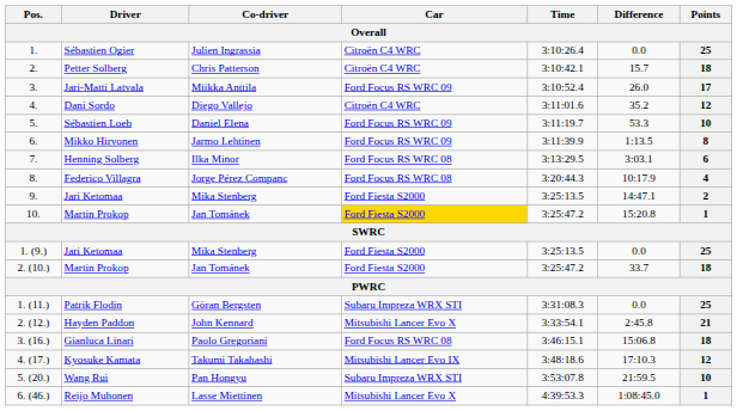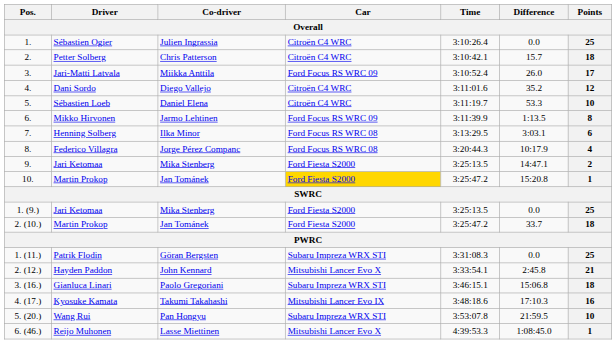 <table class="wikitable" width="100%" style="text-align: center; font-size: 90%; max-width: 950px;">
 <tr>
 <th>Pos.</th>
 <th>Driver</th>
 <th>Co-driver</th>
 <th>Car</th>
 <th>Time</th>
 <th>Difference</th>
 <th>Points</th>
 </tr>
 <tr>
 <th colspan=7>Overall</th>
 </tr>
 <tr>
 <td>1.</td>
 <td align="left"> <a href='#'>Sébastien Ogier</a></td>
 <td align="left"> <a href='#'>Julien Ingrassia</a></td>
 <td align="left"><a href='#'>Citroën C4 WRC</a></td>
 <td>3:10:26.4</td>
 <td>0.0</td>
 <th>25</th>
 </tr>
 <tr>
 <td>2.</td>
 <td align="left"> <a href='#'>Petter Solberg</a></td>
 <td align="left"> <a href='#'>Chris Patterson</a></td>
 <td align="left"><a href='#'>Citroën C4 WRC</a></td>
 <td>3:10:42.1</td>
 <td>15.7</td>
 <th>18</th>
 </tr>
 <tr>
 <td>3.</td>
 <td align="left"> <a href='#'>Jari-Matti Latvala</a></td>
 <td align="left"> <a href='#'>Miikka Anttila</a></td>
 <td align="left"><a href='#'>Ford Focus RS WRC 09</a></td>
 <td>3:10:52.4</td>
 <td>26.0</td>
 <th>17</th>
 </tr>
 <tr>
 <td>4.</td>
 <td align="left"> <a href='#'>Dani Sordo</a></td>
 <td align="left"> <a href='#'>Diego Vallejo</a></td>
 <td align="left"><a href='#'>Citroën C4 WRC</a></td>
 <td>3:11:01.6</td>
 <td>35.2</td>
 <th>12</th>
 </tr>
 <tr>
 <td>5.</td>
 <td align="left"> <a href='#'>Sébastien Loeb</a></td>
 <td align="left"> <a href='#'>Daniel Elena</a></td>
-<td align="left"><a href='#'>Ford Focus RS WRC 09</a></td>
+<td align="left"><a href='#'>Citroën C4 WRC</a></td>
 <td>3:11:19.7</td>
 <td>53.3</td>
 <th>10</th>
 </tr>
 <tr>
 <td>6.</td>
 <td align="left"> <a href='#'>Mikko Hirvonen</a></td>
 <td align="left"> <a href='#'>Jarmo Lehtinen</a></td>
 <td align="left"><a href='#'>Ford Focus RS WRC 09</a></td>
 <td>3:11:39.9</td>
 <td>1:13.5</td>
 <th>8</th>
 </tr>
 <tr>
 <td>7.</td>
 <td align="left"> <a href='#'>Henning Solberg</a></td>
 <td align="left"> <a href='#'>Ilka Minor</a></td>
 <td align="left"><a href='#'>Ford Focus RS WRC 08</a></td>
 <td>3:13:29.5</td>
 <td>3:03.1</td>
 <th>6</th>
 </tr>
 <tr>
 <td>8.</td>
 <td align="left"> <a href='#'>Federico Villagra</a></td>
 <td align="left"> <a href='#'>Jorge Pérez Companc</a></td>
 <td align="left"><a href='#'>Ford Focus RS WRC 08</a></td>
 <td>3:20:44.3</td>
 <td>10:17.9</td>
 <th>4</th>
 </tr>
 <tr>
 <td>9.</td>
 <td align="left"> <a href='#'>Jari Ketomaa</a></td>
 <td align="left"> <a href='#'>Mika Stenberg</a></td>
 <td align="left"><a href='#'>Ford Fiesta S2000</a></td>
 <td>3:25:13.5</td>
 <td>14:47.1</td>
 <th>2</th>
 </tr>
 <tr>
 <td>10.</td>
 <td align="left"> <a href='#'>Martin Prokop</a></td>
 <td align="left"> <a href='#'>Jan Tománek</a></td>
 <td align="left" style="background: gold;"><a href='#'>Ford Fiesta S2000</a></td>
 <td>3:25:47.2</td>
 <td>15:20.8</td>
 <th>1</th>
 </tr>
 <tr>
 <th colspan=7>SWRC</th>
 </tr>
 <tr>
 <td>1. (9.)</td>
 <td align="left"> <a href='#'>Jari Ketomaa</a></td>
 <td align="left"> <a href='#'>Mika Stenberg</a></td>
 <td align="left"><a href='#'>Ford Fiesta S2000</a></td>
 <td>3:25:13.5</td>
 <td>0.0</td>
 <th>25</th>
 </tr>
 <tr>
 <td>2. (10.)</td>
 <td align="left"> <a href='#'>Martin Prokop</a></td>
 <td align="left"> <a href='#'>Jan Tománek</a></td>
 <td align="left"><a href='#'>Ford Fiesta S2000</a></td>
 <td>3:25:47.2</td>
 <td>33.7</td>
 <th>18</th>
 </tr>
 <tr>
 <th colspan=7>PWRC</th>
 </tr>
 <tr>
 <td>1. (11.)</td>
 <td align="left"> <a href='#'>Patrik Flodin</a></td>
 <td align="left"> <a href='#'>Göran Bergsten</a></td>
 <td align="left"><a href='#'>Subaru Impreza WRX STI</a></td>
 <td>3:31:08.3</td>
 <td>0.0</td>
 <th>25</th>
 </tr>
 <tr>
 <td>2. (12.)</td>
 <td align="left"> <a href='#'>Hayden Paddon</a></td>
 <td align="left"> <a href='#'>John Kennard</a></td>
 <td align="left"><a href='#'>Mitsubishi Lancer Evo X</a></td>
 <td>3:33:54.1</td>
 <td>2:45.8</td>
 <th>21</th>
 </tr>
 <tr>
 <td>3. (16.)</td>
 <td align="left"> <a href='#'>Gianluca Linari</a></td>
 <td align="left"> <a href='#'>Paolo Gregoriani</a></td>
-<td align="left"><a href='#'>Ford Focus RS WRC 08</a></td>
+<td align="left"><a href='#'>Subaru Impreza WRX STI</a></td>
 <td>3:46:15.1</td>
 <td>15:06.8</td>
 <th>18</th>
 </tr>
 <tr>
 <td>4. (17.)</td>
 <td align="left"> <a href='#'>Kyosuke Kamata</a></td>
 <td align="left"> <a href='#'>Takumi Takahashi</a></td>
 <td align="left"><a href='#'>Mitsubishi Lancer Evo IX</a></td>
 <td>3:48:18.6</td>
 <td>17:10.3</td>
-<th>12</th>
+<th>16</th>
 </tr>
 <tr>
 <td>5. (20.)</td>
 <td align="left"> <a href='#'>Wang Rui</a></td>
 <td align="left"> <a href='#'>Pan Hongyu</a></td>
 <td align="left"><a href='#'>Subaru Impreza WRX STI</a></td>
 <td>3:53:07.8</td>
 <td>21:59.5</td>
 <th>10</th>
 </tr>
 <tr>
 <td>6. (46.)</td>
 <td align="left"> <a href='#'>Reijo Muhonen</a></td>
 <td align="left"> <a href='#'>Lasse Miettinen</a></td>
 <td align="left"><a href='#'>Mitsubishi Lancer Evo X</a></td>
 <td>4:39:53.3</td>
 <td>1:08:45.0</td>
 <th>1</th>
 </tr>
 </table>
